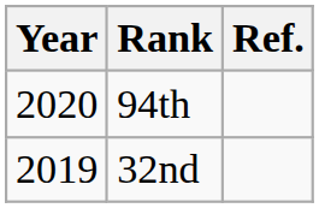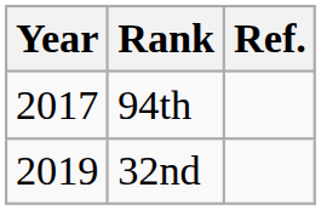 <table class="wikitable sortable">
 <tr>
 <th>Year</th>
 <th>Rank</th>
 <th>Ref.</th>
 </tr>
 <tr>
-<td>2020</td>
+<td>2017</td>
 <td>94th</td>
 <td></td>
 </tr>
 <tr>
 <td>2019</td>
 <td>32nd</td>
 <td></td>
 </tr>
 </table>
